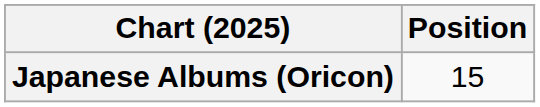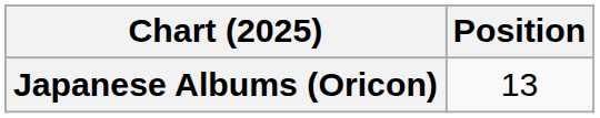 <table class="wikitable sortable plainrowheaders" style="text-align:center">
 <tr>
 <th scope="col">Chart (2025)</th>
 <th scope="col">Position</th>
 </tr>
 <tr>
 <th scope="row">Japanese Albums (Oricon)</th>
-<td>15</td>
+<td>13</td>
 </tr>
 </table>
